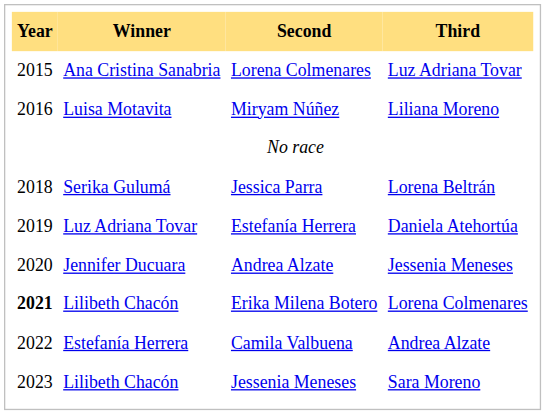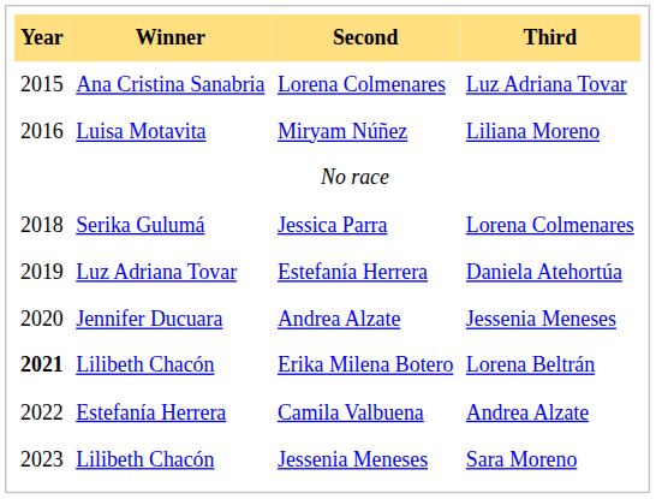 <table cellpadding="4" cellspacing="0"  style="border: 1px solid silver; color: black; margin: 0 0 0.5em 0; background-color: white; padding: 5px; text-align: left; font-size:85%; vertical-align: top; line-height:1.6em;">
 <tr>
 <th scope=col; align="center" bgcolor="FFDF80">Year</th>
 <th scope=col; align="center" bgcolor="FFDF80">Winner</th>
 <th scope=col; align="center" bgcolor="FFDF80">Second</th>
 <th scope=col; align="center" bgcolor="FFDF80">Third</th>
 </tr>
 <tr>
 <td>2015</td>
 <td> <a href='#'>Ana Cristina Sanabria</a></td>
 <td> <a href='#'>Lorena Colmenares</a></td>
 <td> <a href='#'>Luz Adriana Tovar</a></td>
 </tr>
 <tr>
 <td>2016</td>
 <td> <a href='#'>Luisa Motavita</a></td>
 <td> <a href='#'>Miryam Núñez</a></td>
 <td> <a href='#'>Liliana Moreno</a></td>
 </tr>
 <tr>
 <td></td>
 <td colspan=3 align=center><em>No race</em></td>
 </tr>
 <tr>
 <td>2018</td>
 <td> <a href='#'>Serika Gulumá</a></td>
 <td> <a href='#'>Jessica Parra</a></td>
-<td> <a href='#'>Lorena Beltrán</a></td>
+<td> <a href='#'>Lorena Colmenares</a></td>
 </tr>
 <tr>
 <td>2019</td>
 <td> <a href='#'>Luz Adriana Tovar</a></td>
 <td> <a href='#'>Estefanía Herrera</a></td>
 <td> <a href='#'>Daniela Atehortúa</a></td>
 </tr>
 <tr>
 <td>2020</td>
 <td> <a href='#'>Jennifer Ducuara</a></td>
 <td> <a href='#'>Andrea Alzate</a></td>
 <td> <a href='#'>Jessenia Meneses</a></td>
 </tr>
 <tr>
 <td><strong>2021</strong></td>
 <td> <a href='#'>Lilibeth Chacón</a></td>
 <td> <a href='#'>Erika Milena Botero</a></td>
-<td> <a href='#'>Lorena Colmenares</a></td>
+<td> <a href='#'>Lorena Beltrán</a></td>
 </tr>
 <tr>
 <td>2022</td>
 <td> <a href='#'>Estefanía Herrera</a></td>
 <td> <a href='#'>Camila Valbuena</a></td>
 <td> <a href='#'>Andrea Alzate</a></td>
 </tr>
 <tr>
 <td>2023</td>
 <td> <a href='#'>Lilibeth Chacón</a></td>
 <td> <a href='#'>Jessenia Meneses</a></td>
 <td> <a href='#'>Sara Moreno</a></td>
 </tr>
 </table>
